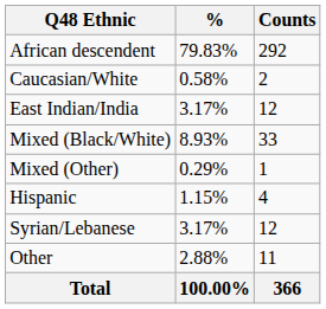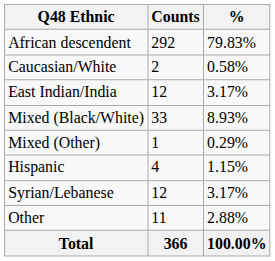 <table class="wikitable sortable">
 <tr>
 <th>Q48 Ethnic</th>
+<th>Counts</th>
 <th>%</th>
-<th>Counts</th>
 </tr>
 <tr>
 <td>African descendent</td>
+<td>292</td>
 <td>79.83%</td>
-<td>292</td>
 </tr>
 <tr>
 <td>Caucasian/White</td>
+<td>2</td>
 <td>0.58%</td>
-<td>2</td>
 </tr>
 <tr>
 <td>East Indian/India</td>
+<td>12</td>
 <td>3.17%</td>
-<td>12</td>
 </tr>
 <tr>
 <td>Mixed (Black/White)</td>
+<td>33</td>
 <td>8.93%</td>
-<td>33</td>
 </tr>
 <tr>
 <td>Mixed (Other)</td>
+<td>1</td>
 <td>0.29%</td>
-<td>1</td>
 </tr>
 <tr>
 <td>Hispanic</td>
+<td>4</td>
 <td>1.15%</td>
-<td>4</td>
 </tr>
 <tr>
 <td>Syrian/Lebanese</td>
+<td>12</td>
 <td>3.17%</td>
-<td>12</td>
 </tr>
 <tr>
 <td>Other</td>
+<td>11</td>
 <td>2.88%</td>
-<td>11</td>
 </tr>
 <tr>
 <th>Total</th>
+<th>366</th>
 <th>100.00%</th>
-<th>366</th>
 </tr>
 </table>
